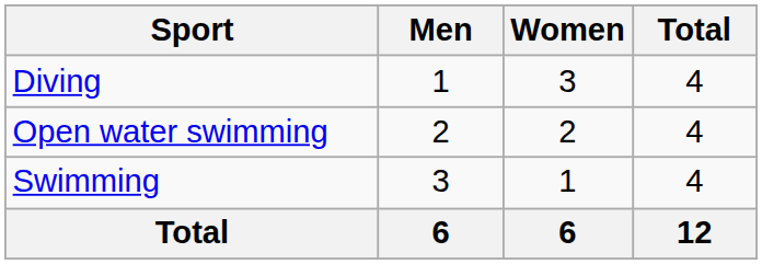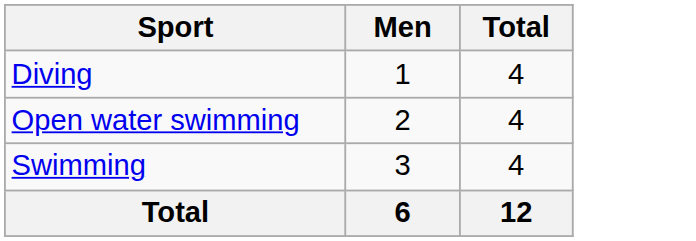 <table class="wikitable sortable" style="text-align:center;">
 <tr>
 <th width=180>Sport</th>
 <th width=55>Men</th>
-<th width=55>Women</th>
 <th width=55>Total</th>
 </tr>
 <tr>
 <td align=left><a href='#'>Diving</a></td>
 <td>1</td>
-<td>3</td>
 <td>4</td>
 </tr>
 <tr>
 <td align=left><a href='#'>Open water swimming</a></td>
-<td>2</td>
 <td>2</td>
 <td>4</td>
 </tr>
 <tr>
 <td align=left><a href='#'>Swimming</a></td>
 <td>3</td>
-<td>1</td>
 <td>4</td>
 </tr>
 <tr>
 <th>Total</th>
 <th>6</th>
-<th>6</th>
 <th>12</th>
 </tr>
 </table>
